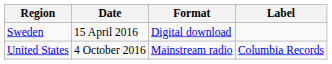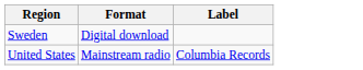 <table class=wikitable>
 <tr>
 <th>Region</th>
-<th>Date</th>
 <th>Format</th>
 <th>Label</th>
 </tr>
 <tr>
 <td><a href='#'>Sweden</a></td>
-<td>15 April 2016</td>
 <td><a href='#'>Digital download</a></td>
 <td></td>
 </tr>
 <tr>
 <td><a href='#'>United States</a></td>
-<td>4 October 2016</td>
 <td><a href='#'>Mainstream radio</a></td>
 <td><a href='#'>Columbia Records</a></td>
 </tr>
 </table>
